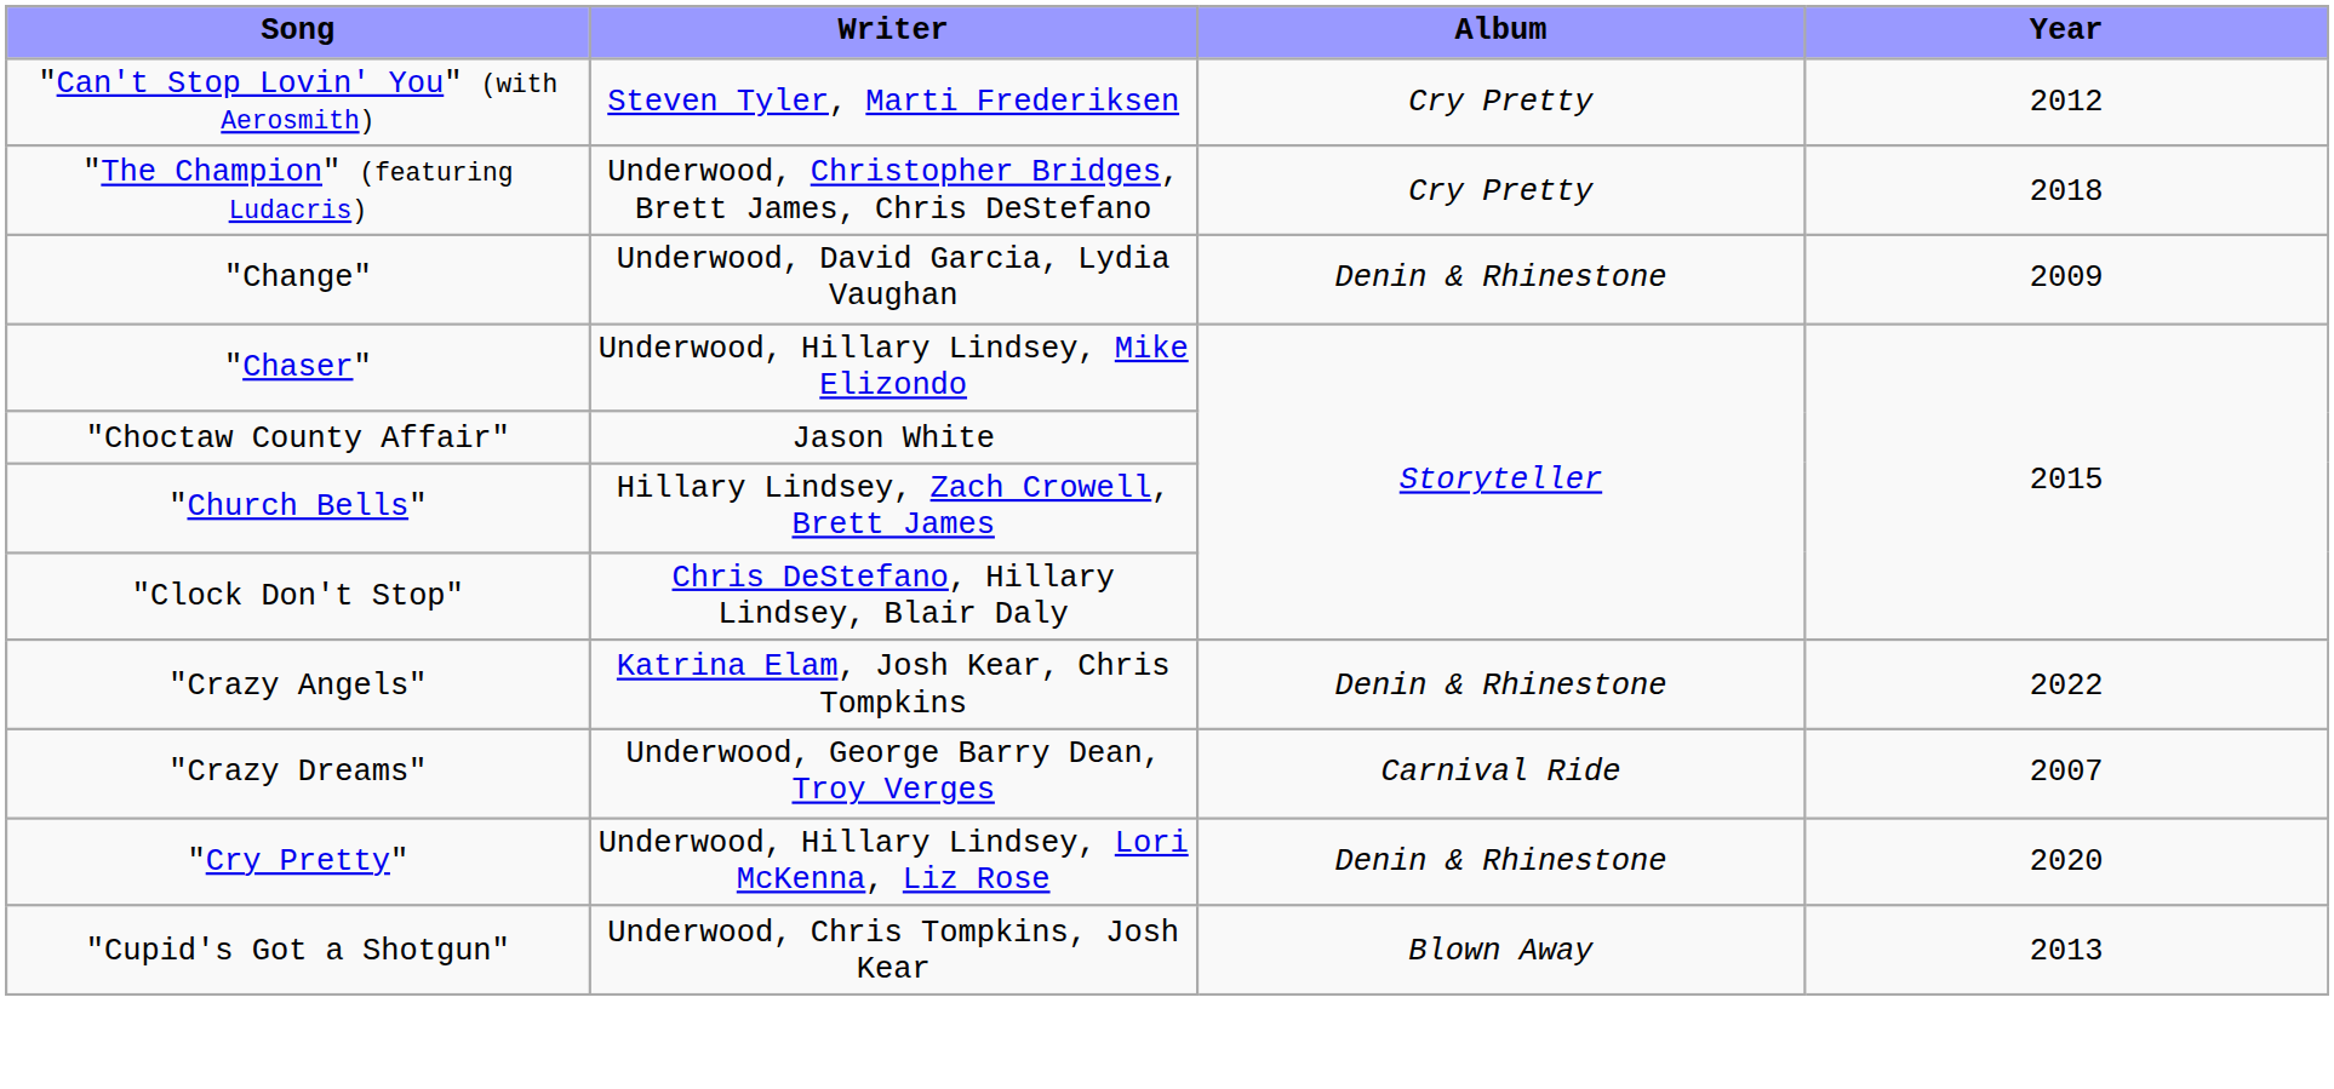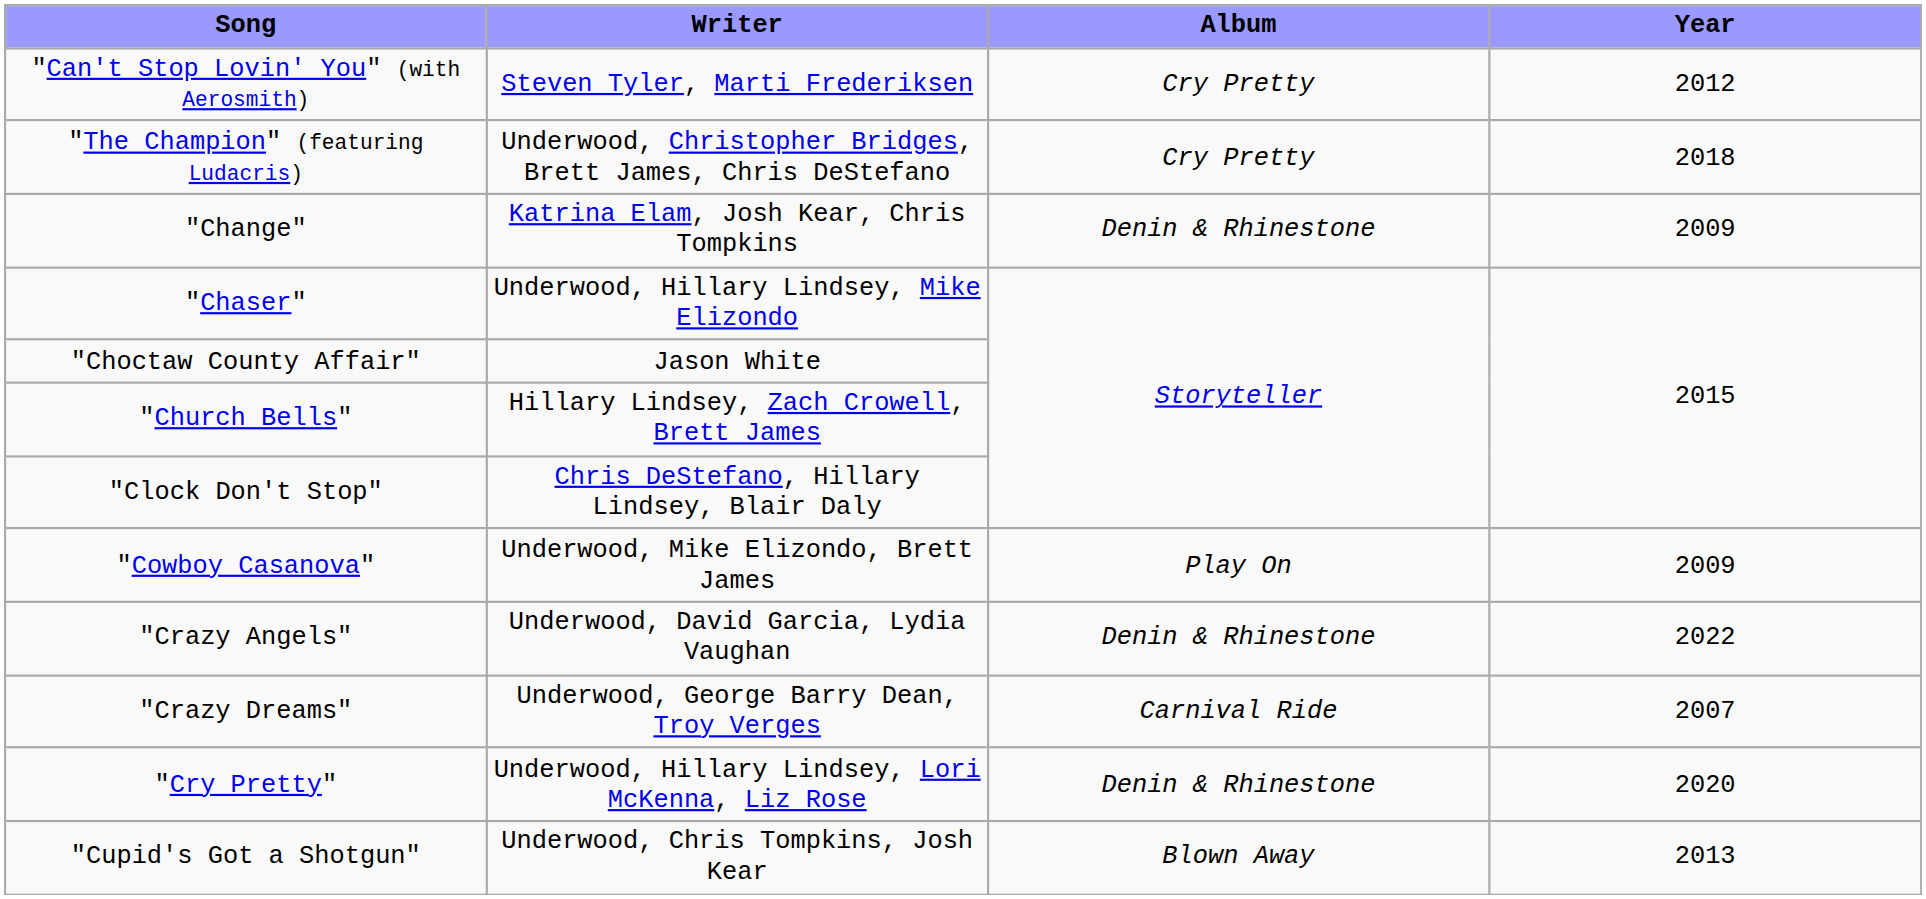 <table class="wikitable" style="margin:0.5em auto; clear:both; font-size:.9em; text-align:center; width:100%">
 <tr>
 <th width="500" style="background: #99F;">Song</th>
 <th width="500" style="background: #99F;">Writer</th>
 <th width="500" style="background: #99F;">Album</th>
 <th width="500" style="background: #99F;">Year</th>
 </tr>
 <tr>
 <td>"<a href='#'>Can't Stop Lovin' You</a>" <small>(with <a href='#'>Aerosmith</a>)</small></td>
 <td><a href='#'>Steven Tyler</a>, <a href='#'>Marti Frederiksen</a></td>
 <td><em>Cry Pretty</em></td>
 <td>2012</td>
 </tr>
 <tr>
 <td>"<a href='#'>The Champion</a>" <small>(featuring <a href='#'>Ludacris</a>)</small></td>
 <td>Underwood, <a href='#'>Christopher Bridges</a>, Brett James, Chris DeStefano</td>
 <td><em>Cry Pretty</em></td>
 <td>2018</td>
 </tr>
 <tr>
 <td>"Change"</td>
-<td>Underwood, David Garcia, Lydia Vaughan</td>
+<td><a href='#'>Katrina Elam</a>, Josh Kear, Chris Tompkins</td>
 <td><em>Denin & Rhinestone</em></td>
 <td>2009</td>
 </tr>
 <tr>
 <td>"<a href='#'>Chaser</a>"</td>
 <td>Underwood, Hillary Lindsey, <a href='#'>Mike Elizondo</a></td>
 <td rowspan="4"><em><a href='#'>Storyteller</a></em></td>
 <td rowspan="4">2015</td>
 </tr>
 <tr>
 <td>"Choctaw County Affair"</td>
 <td>Jason White</td>
 </tr>
 <tr>
 <td>"<a href='#'>Church Bells</a>"</td>
 <td>Hillary Lindsey, <a href='#'>Zach Crowell</a>, <a href='#'>Brett James</a></td>
 </tr>
 <tr>
 <td>"Clock Don't Stop"</td>
 <td><a href='#'>Chris DeStefano</a>, Hillary Lindsey, Blair Daly</td>
 </tr>
 <tr>
+<td>"<a href='#'>Cowboy Casanova</a>"</td>
+<td>Underwood, Mike Elizondo, Brett James</td>
+<td><em>Play On</em></td>
+<td>2009</td>
+</tr>
+<tr>
 <td>"Crazy Angels"</td>
-<td><a href='#'>Katrina Elam</a>, Josh Kear, Chris Tompkins</td>
+<td>Underwood, David Garcia, Lydia Vaughan</td>
 <td><em>Denin & Rhinestone</em></td>
 <td>2022</td>
 </tr>
 <tr>
 <td>"Crazy Dreams"</td>
 <td>Underwood, George Barry Dean, <a href='#'>Troy Verges</a></td>
 <td><em>Carnival Ride</em></td>
 <td>2007</td>
 </tr>
 <tr>
 <td>"<a href='#'>Cry Pretty</a>"</td>
 <td>Underwood, Hillary Lindsey, <a href='#'>Lori McKenna</a>, <a href='#'>Liz Rose</a></td>
 <td><em>Denin & Rhinestone</em></td>
 <td>2020</td>
 </tr>
 <tr>
 <td>"Cupid's Got a Shotgun"</td>
 <td>Underwood, Chris Tompkins, Josh Kear</td>
 <td><em>Blown Away</em></td>
 <td>2013</td>
 </tr>
 </table>
